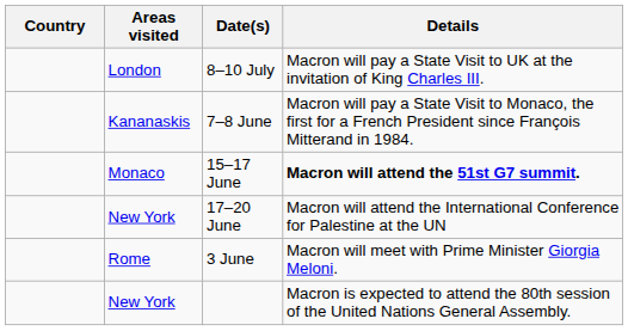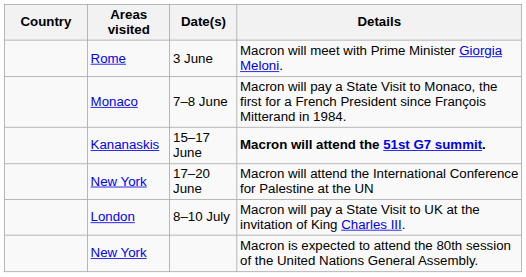 <table class="wikitable sortable outercollapse" style="margin: 1em auto 1em auto">
 <tr>
 <th width=120>Country</th>
 <th width=100>Areas visited</th>
 <th width=90>Date(s)</th>
 <th width=550 class=unsortable>Details</th>
 </tr>
 <tr>
 <td></td>
-<td><a href='#'>London</a></td>
-<td>8–10 July</td>
-<td>Macron will pay a State Visit to UK at the invitation of King <a href='#'>Charles III</a>.</td>
+<td><a href='#'>Rome</a></td>
+<td>3 June</td>
+<td>Macron will meet with Prime Minister <a href='#'>Giorgia Meloni</a>.</td>
 </tr>
 <tr>
 <td></td>
-<td><a href='#'>Kananaskis</a></td>
+<td><a href='#'>Monaco</a></td>
 <td>7–8 June</td>
 <td>Macron will pay a State Visit to Monaco, the first for a French President since François Mitterand in 1984.</td>
 </tr>
 <tr>
 <td></td>
-<td><a href='#'>Monaco</a></td>
+<td><a href='#'>Kananaskis</a></td>
 <td>15–17 June</td>
 <td><strong>Macron will attend the <a href='#'>51st G7 summit</a>.</strong></td>
 </tr>
 <tr>
 <td></td>
 <td><a href='#'>New York</a></td>
 <td>17–20 June</td>
 <td>Macron will attend the International Conference for Palestine at the UN</td>
 </tr>
 <tr>
 <td></td>
-<td><a href='#'>Rome</a></td>
-<td>3 June</td>
-<td>Macron will meet with Prime Minister <a href='#'>Giorgia Meloni</a>.</td>
+<td><a href='#'>London</a></td>
+<td>8–10 July</td>
+<td>Macron will pay a State Visit to UK at the invitation of King <a href='#'>Charles III</a>.</td>
 </tr>
 <tr>
 <td></td>
 <td><a href='#'>New York</a></td>
 <td></td>
 <td>Macron is expected to attend the 80th session of the United Nations General Assembly.</td>
 </tr>
 </table>
